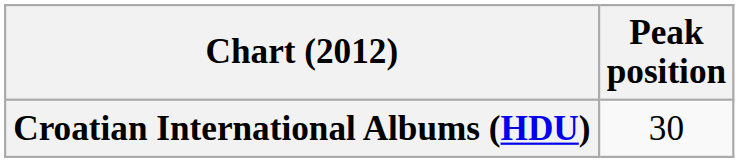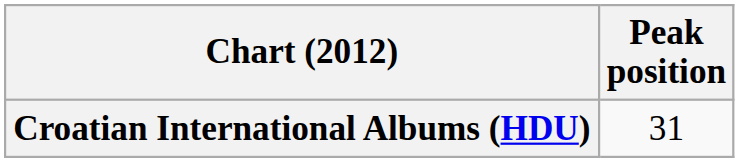 <table class="wikitable plainrowheaders" style="text-align:center">
 <tr>
 <th scope="col">Chart (2012)</th>
 <th scope="col">Peak<br>position</th>
 </tr>
 <tr>
 <th scope="row">Croatian International Albums (<a href='#'>HDU</a>)</th>
-<td>30</td>
+<td>31</td>
 </tr>
 </table>
